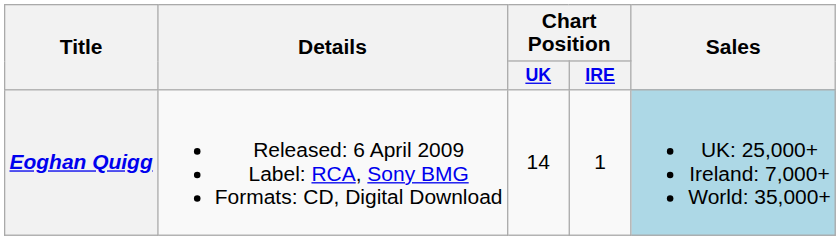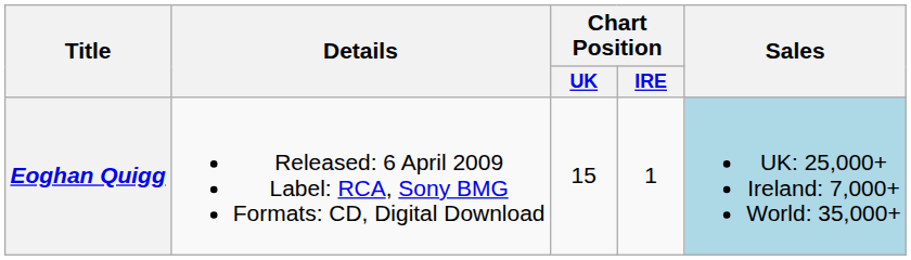 <table class="wikitable plainrowheaders" style="text-align:center;">
 <tr>
 <th scope="col" rowspan="2">Title</th>
 <th scope="col" rowspan="2">Details</th>
 <th scope="col" colspan="2">Chart Position</th>
 <th scope="col" rowspan="2">Sales</th>
 </tr>
 <tr>
 <th scope="col" style="width:3em;font-size:85%;"><a href='#'>UK</a><br></th>
 <th scope="col" style="width:3em;font-size:85%;"><a href='#'>IRE</a><br></th>
 </tr>
 <tr>
 <th scope="row"><em><a href='#'>Eoghan Quigg</a></em></th>
 <td><br><ul><li>Released: 6 April 2009</li><li>Label: <a href='#'>RCA</a>, <a href='#'>Sony BMG</a></li><li>Formats: CD, Digital Download</li></ul></td>
-<td>14</td>
+<td>15</td>
 <td>1</td>
 <td style="background: lightblue;"><br><ul><li>UK: 25,000+</li><li>Ireland: 7,000+</li><li>World: 35,000+</li></ul></td>
 </tr>
 </table>
